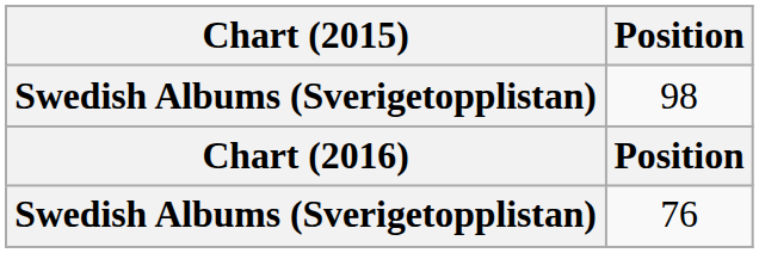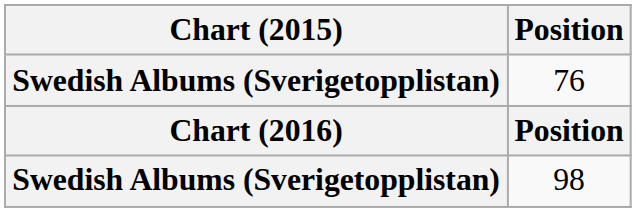 <table class="wikitable plainrowheaders" style="text-align:center">
 <tr>
 <th>Chart (2015)</th>
 <th>Position</th>
 </tr>
 <tr>
 <th scope="row">Swedish Albums (Sverigetopplistan)</th>
-<td>98</td>
+<td>76</td>
 </tr>
 <tr>
 <th>Chart (2016)</th>
 <th>Position</th>
 </tr>
 <tr>
 <th scope="row">Swedish Albums (Sverigetopplistan)</th>
-<td>76</td>
+<td>98</td>
 </tr>
 </table>
